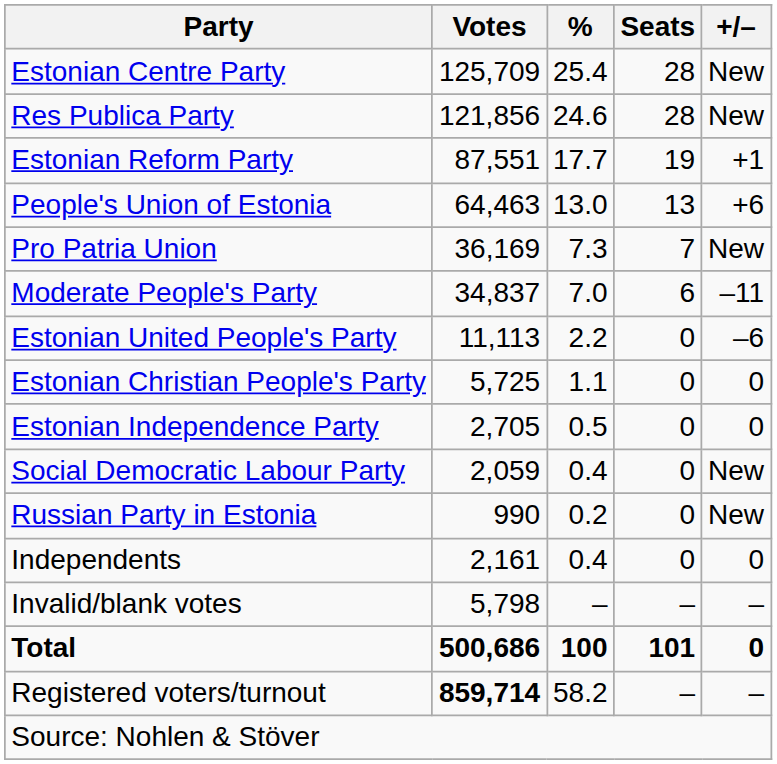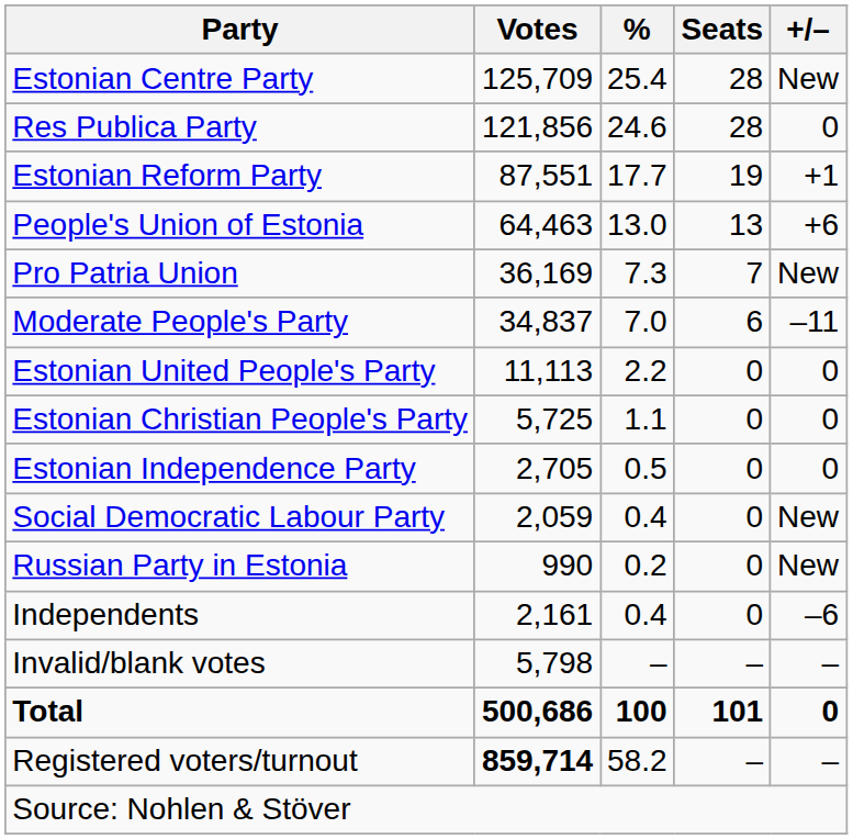 <table class=wikitable style=text-align:right>
 <tr>
 <th>Party</th>
 <th>Votes</th>
 <th>%</th>
 <th>Seats</th>
 <th>+/–</th>
 </tr>
 <tr>
 <td align=left><a href='#'>Estonian Centre Party</a> </td>
 <td>125,709</td>
 <td>25.4</td>
 <td>28</td>
 <td>New</td>
 </tr>
 <tr>
 <td align=left><a href='#'>Res Publica Party</a></td>
 <td>121,856</td>
 <td>24.6</td>
 <td>28</td>
-<td>New</td>
+<td>0</td>
 </tr>
 <tr>
 <td align=left><a href='#'>Estonian Reform Party</a></td>
 <td>87,551</td>
 <td>17.7</td>
 <td>19</td>
 <td>+1</td>
 </tr>
 <tr>
 <td align=left><a href='#'>People's Union of Estonia</a> </td>
 <td>64,463</td>
 <td>13.0</td>
 <td>13</td>
 <td>+6</td>
 </tr>
 <tr>
 <td align=left><a href='#'>Pro Patria Union</a></td>
 <td>36,169</td>
 <td>7.3</td>
 <td>7</td>
 <td>New</td>
 </tr>
 <tr>
 <td align=left><a href='#'>Moderate People's Party</a></td>
 <td>34,837</td>
 <td>7.0</td>
 <td>6</td>
 <td>–11</td>
 </tr>
 <tr>
 <td align=left><a href='#'>Estonian United People's Party</a></td>
 <td>11,113</td>
 <td>2.2</td>
 <td>0</td>
-<td>–6</td>
+<td>0</td>
 </tr>
 <tr>
 <td align=left><a href='#'>Estonian Christian People's Party</a></td>
 <td>5,725</td>
 <td>1.1</td>
 <td>0</td>
 <td>0</td>
 </tr>
 <tr>
 <td align=left><a href='#'>Estonian Independence Party</a></td>
 <td>2,705</td>
 <td>0.5</td>
 <td>0</td>
 <td>0</td>
 </tr>
 <tr>
 <td align=left><a href='#'>Social Democratic Labour Party</a></td>
 <td>2,059</td>
 <td>0.4</td>
 <td>0</td>
 <td>New</td>
 </tr>
 <tr>
 <td align=left><a href='#'>Russian Party in Estonia</a> </td>
 <td>990</td>
 <td>0.2</td>
 <td>0</td>
 <td>New</td>
 </tr>
 <tr>
 <td align=left>Independents</td>
 <td>2,161</td>
 <td>0.4</td>
 <td>0</td>
-<td>0</td>
+<td>–6</td>
 </tr>
 <tr>
 <td align=left>Invalid/blank votes</td>
 <td>5,798</td>
 <td>–</td>
 <td>–</td>
 <td>–</td>
 </tr>
 <tr>
 <td align=left><strong>Total</strong></td>
 <td><strong>500,686</strong></td>
 <td><strong>100</strong></td>
 <td><strong>101</strong></td>
 <td><strong>0</strong></td>
 </tr>
 <tr>
 <td align=left>Registered voters/turnout</td>
 <td><strong>859,714</strong></td>
 <td>58.2</td>
 <td>–</td>
 <td>–</td>
 </tr>
 <tr>
 <td align=left colspan=5>Source: Nohlen & Stöver</td>
 </tr>
 </table>
